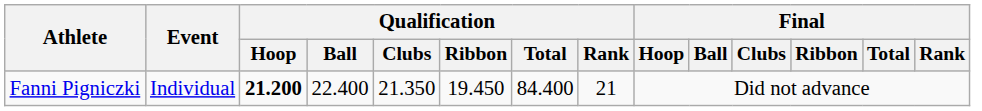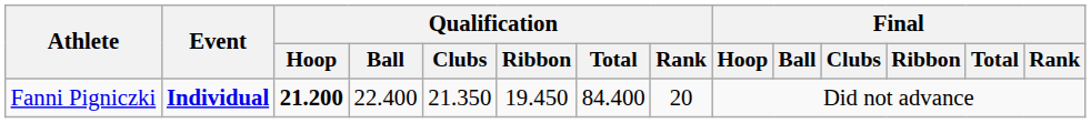 <table class=wikitable style="font-size:90%">
 <tr>
 <th rowspan=2>Athlete</th>
 <th rowspan=2>Event</th>
 <th colspan=6>Qualification</th>
 <th colspan=6>Final</th>
 </tr>
 <tr style="font-size:95%">
 <th>Hoop</th>
 <th>Ball</th>
 <th>Clubs</th>
 <th>Ribbon</th>
 <th>Total</th>
 <th>Rank</th>
 <th>Hoop</th>
 <th>Ball</th>
 <th>Clubs</th>
 <th>Ribbon</th>
 <th>Total</th>
 <th>Rank</th>
 </tr>
 <tr align=center>
 <td align=left><a href='#'>Fanni Pigniczki</a></td>
-<td align=left><a href='#'>Individual</a></td>
+<td align=left><strong><a href='#'>Individual</a></strong></td>
 <td><strong>21.200</strong></td>
 <td>22.400</td>
 <td>21.350</td>
 <td>19.450</td>
 <td>84.400</td>
-<td>21</td>
+<td>20</td>
 <td colspan=6>Did not advance</td>
 </tr>
 </table>
